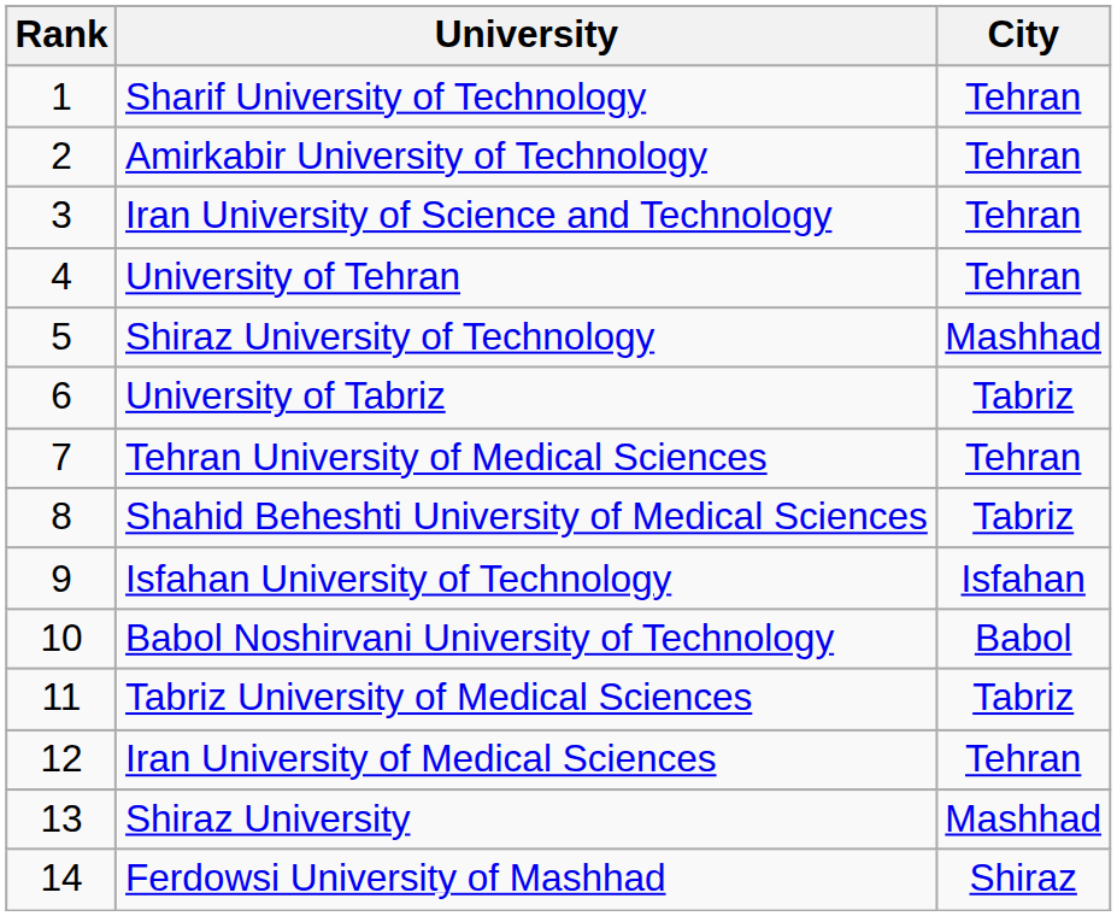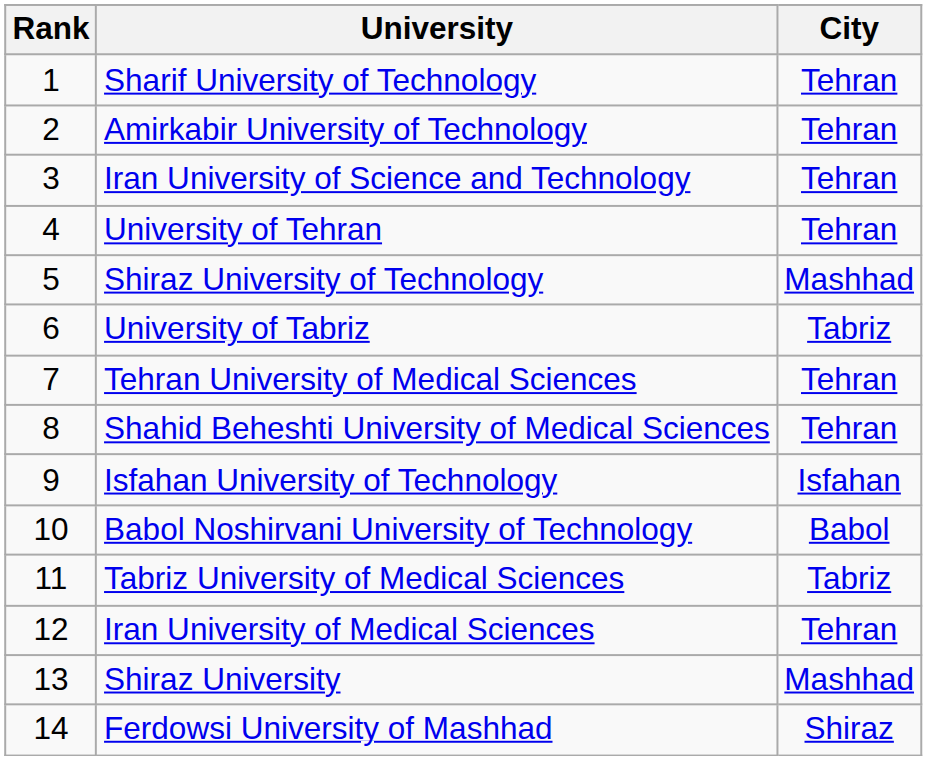 <table class="wikitable" style="margin-left: auto; margin-right: auto; border: 1;">
 <tr>
 <th>Rank</th>
 <th>University</th>
 <th>City</th>
 </tr>
 <tr>
 <td align="center">1</td>
 <td align="left"><a href='#'>Sharif University of Technology</a></td>
 <td align="center"><a href='#'>Tehran</a></td>
 </tr>
 <tr>
 <td align="center">2</td>
 <td align="left"><a href='#'>Amirkabir University of Technology</a></td>
 <td align="center"><a href='#'>Tehran</a></td>
 </tr>
 <tr>
 <td align="center">3</td>
 <td align="left"><a href='#'>Iran University of Science and Technology</a></td>
 <td align="center"><a href='#'>Tehran</a></td>
 </tr>
 <tr>
 <td align="center">4</td>
 <td align="left"><a href='#'>University of Tehran</a></td>
 <td align="center"><a href='#'>Tehran</a></td>
 </tr>
 <tr>
 <td align="center">5</td>
 <td align="left"><a href='#'>Shiraz University of Technology</a></td>
 <td align="center"><a href='#'>Mashhad</a></td>
 </tr>
 <tr>
 <td align="center">6</td>
 <td align="left"><a href='#'>University of Tabriz</a></td>
 <td align="center"><a href='#'>Tabriz</a></td>
 </tr>
 <tr>
 <td align="center">7</td>
 <td align="left"><a href='#'>Tehran University of Medical Sciences</a></td>
 <td align="center"><a href='#'>Tehran</a></td>
 </tr>
 <tr>
 <td align="center">8</td>
 <td align="left"><a href='#'>Shahid Beheshti University of Medical Sciences</a></td>
-<td align="center"><a href='#'>Tabriz</a></td>
+<td align="center"><a href='#'>Tehran</a></td>
 </tr>
 <tr>
 <td align="center">9</td>
 <td align="left"><a href='#'>Isfahan University of Technology</a></td>
 <td align="center"><a href='#'>Isfahan</a></td>
 </tr>
 <tr>
 <td align="center">10</td>
 <td align="left"><a href='#'>Babol Noshirvani University of Technology</a></td>
 <td align="center"><a href='#'>Babol</a></td>
 </tr>
 <tr>
 <td align="center">11</td>
 <td align="left"><a href='#'>Tabriz University of Medical Sciences</a></td>
 <td align="center"><a href='#'>Tabriz</a></td>
 </tr>
 <tr>
 <td align="center">12</td>
 <td align="left"><a href='#'>Iran University of Medical Sciences</a></td>
 <td align="center"><a href='#'>Tehran</a></td>
 </tr>
 <tr>
 <td align="center">13</td>
 <td align"left"><a href='#'>Shiraz University</a></td>
 <td align="center"><a href='#'>Mashhad</a></td>
 </tr>
 <tr>
 <td align="center">14</td>
 <td align="left"><a href='#'>Ferdowsi University of Mashhad</a></td>
 <td align="center"><a href='#'>Shiraz</a></td>
 </tr>
 </table>
